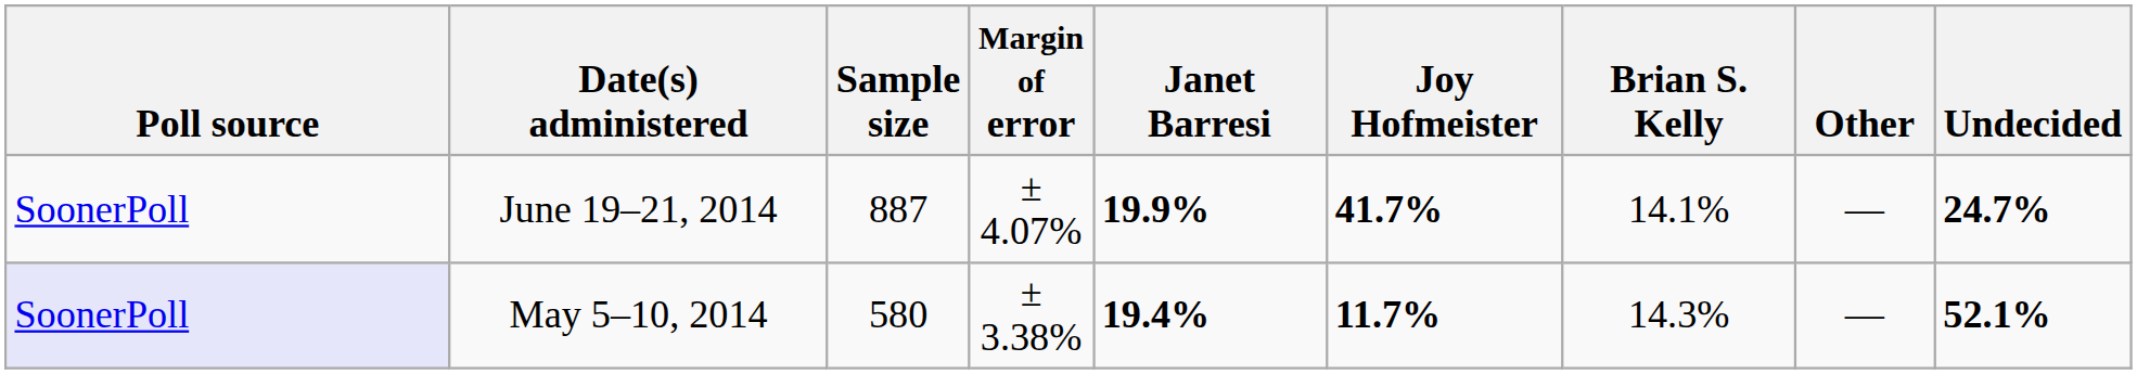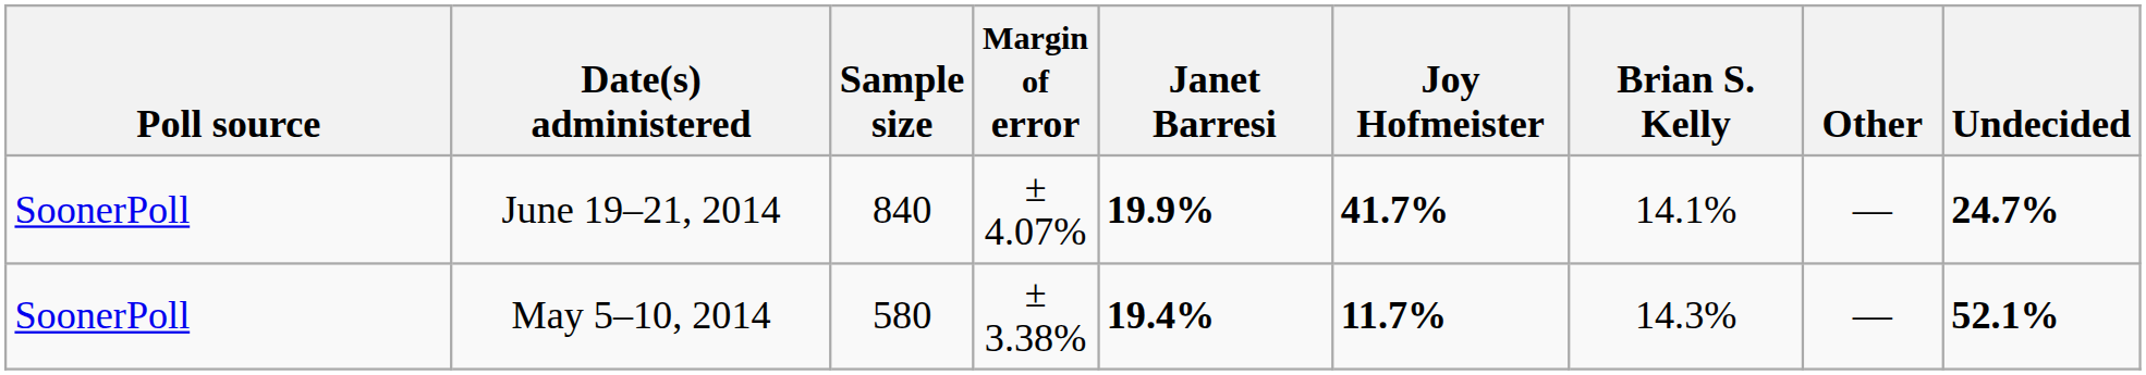 <table class="wikitable">
 <tr valign= bottom>
 <th style="width:180px;">Poll source</th>
 <th style="width:150px;">Date(s)<br>administered</th>
 <th class=small>Sample<br>size</th>
 <th class=small><small>Margin of</small><br>error</th>
 <th style="width:90px;">Janet<br>Barresi</th>
 <th style="width:90px;">Joy<br>Hofmeister</th>
 <th style="width:90px;">Brian S.<br>Kelly</th>
 <th style="width:50px;">Other</th>
 <th style="width:50px;">Undecided</th>
 </tr>
 <tr>
 <td><a href='#'>SoonerPoll</a></td>
 <td align=center>June 19–21, 2014</td>
-<td align=center>887</td>
+<td align=center>840</td>
 <td align=center>± 4.07%</td>
 <td><strong>19.9%</strong></td>
 <td><strong>41.7%</strong></td>
 <td align=center>14.1%</td>
 <td align=center>—</td>
 <td><strong>24.7%</strong></td>
 </tr>
 <tr>
-<td style="background: lavender;"><a href='#'>SoonerPoll</a></td>
+<td><a href='#'>SoonerPoll</a></td>
 <td align=center>May 5–10, 2014</td>
 <td align=center>580</td>
 <td align=center>± 3.38%</td>
 <td><strong>19.4%</strong></td>
 <td><strong>11.7%</strong></td>
 <td align=center>14.3%</td>
 <td align=center>—</td>
 <td><strong>52.1%</strong></td>
 </tr>
 </table>
